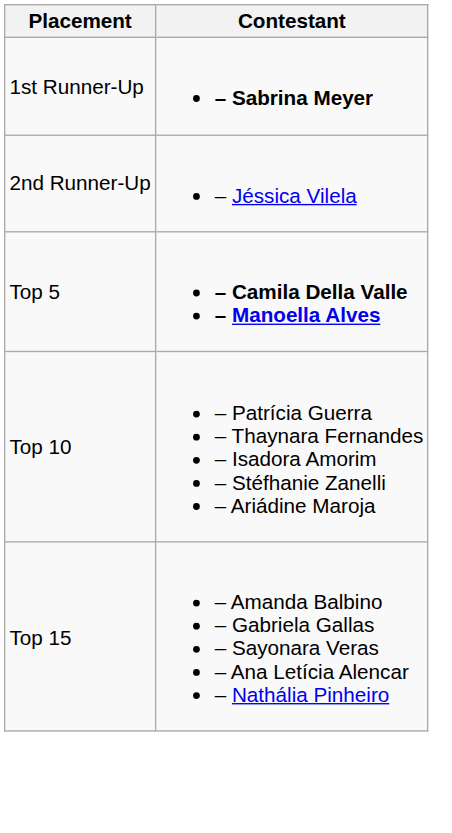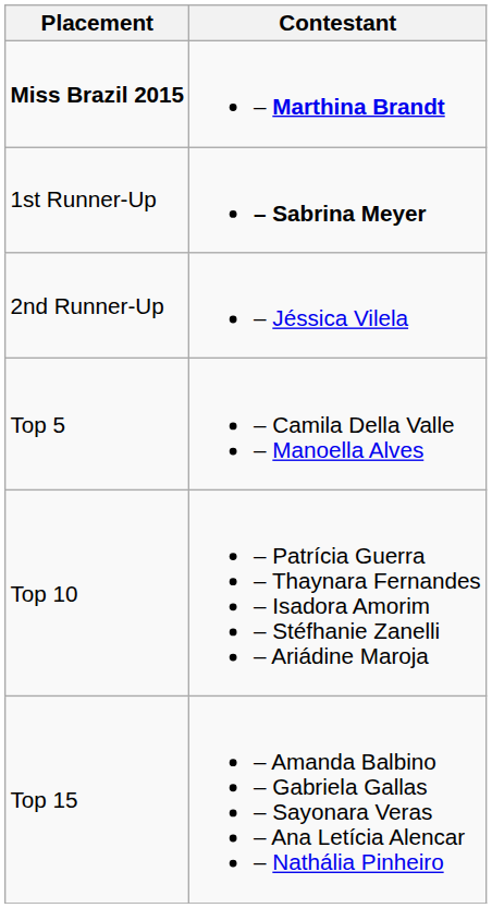 <table class="wikitable sortable" style="font-size: 95%;">
 <tr>
 <th>Placement</th>
 <th>Contestant</th>
+</tr>
+<tr>
+<td><strong>Miss Brazil 2015</strong></td>
+<td><br><ul><li><strong></strong> – <strong><a href='#'>Marthina Brandt</a></strong></li></ul></td>
 </tr>
 <tr>
 <td>1st Runner-Up</td>
 <td><strong><br><ul><li> – Sabrina Meyer</li></ul></strong></td>
 </tr>
 <tr>
 <td>2nd Runner-Up</td>
 <td><br><ul><li> – <a href='#'>Jéssica Vilela</a></li></ul></td>
 </tr>
 <tr>
 <td>Top 5</td>
-<td><strong><br><ul><li> – Camila Della Valle</li><li> – <a href='#'>Manoella Alves</a></li></ul></strong></td>
+<td><br><ul><li> – Camila Della Valle</li><li> – <a href='#'>Manoella Alves</a></li></ul></td>
 </tr>
 <tr>
 <td>Top 10</td>
 <td><br><ul><li> – Patrícia Guerra</li><li> – Thaynara Fernandes</li><li> – Isadora Amorim</li><li> – Stéfhanie Zanelli</li><li> – Ariádine Maroja</li></ul></td>
 </tr>
 <tr>
 <td>Top 15</td>
 <td><br><ul><li> – Amanda Balbino</li><li> – Gabriela Gallas</li><li> – Sayonara Veras</li><li> – Ana Letícia Alencar</li><li> – <a href='#'>Nathália Pinheiro</a></li></ul></td>
 </tr>
 </table>
